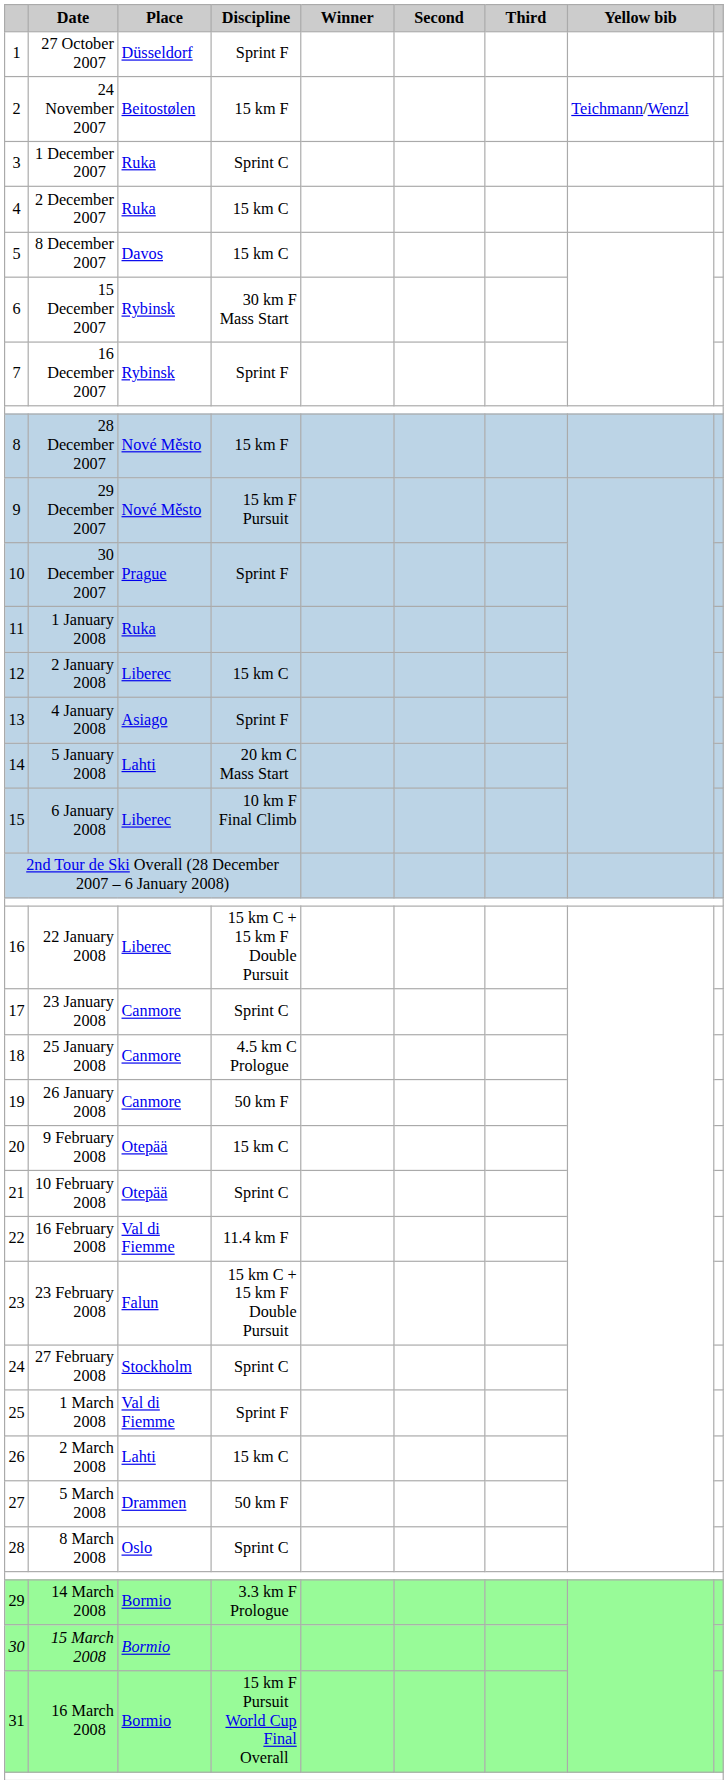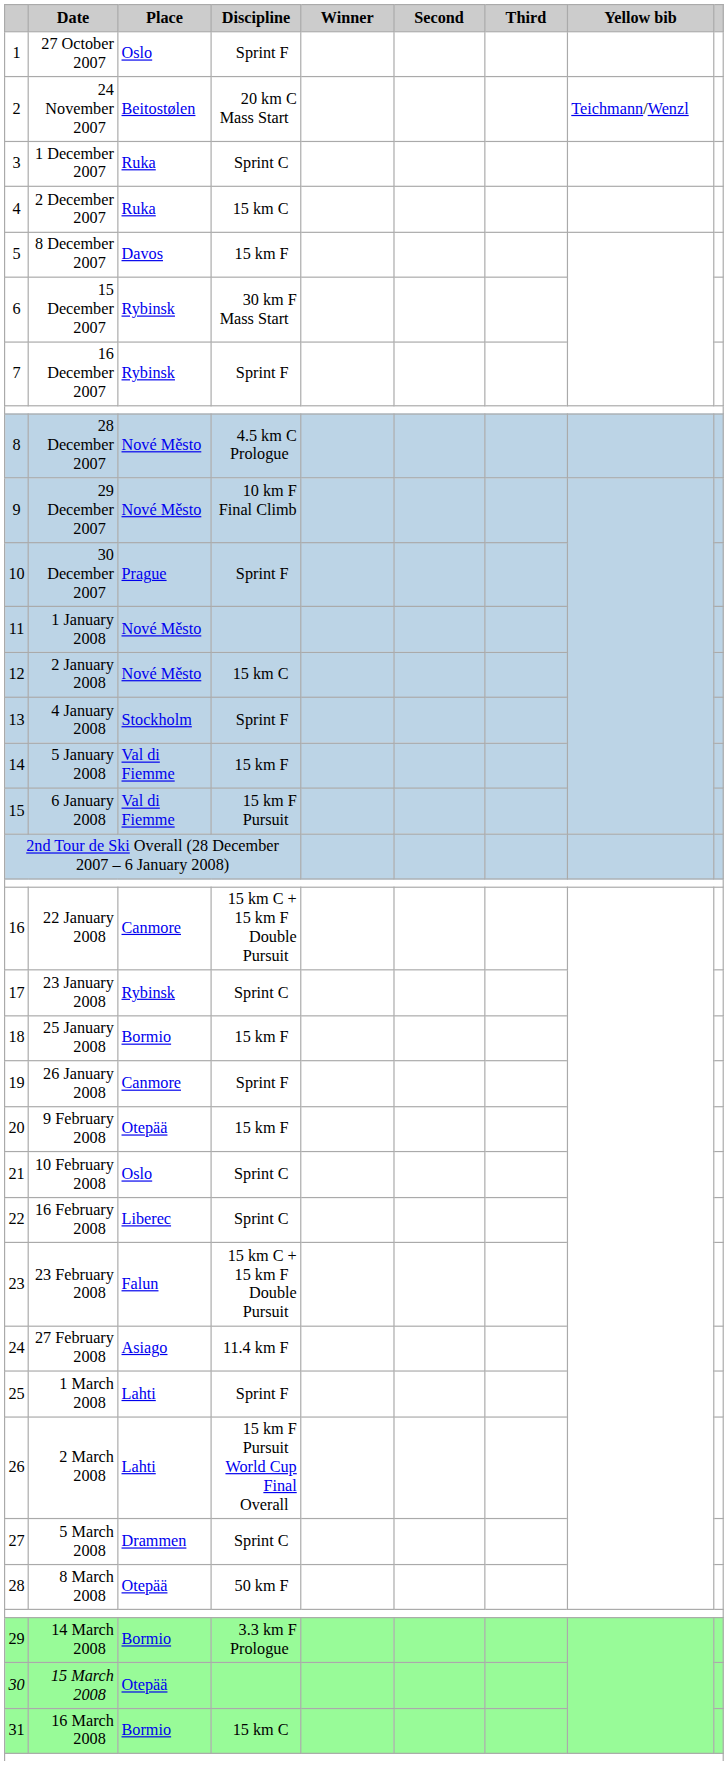 <table class="wikitable plainrowheaders" style="background:#fff; font-size:86%; line-height:16px; border:grey solid 1px; border-collapse:collapse;">
 <tr style="background:#ccc; text-align:center;">
 <th scope="col" style="background:#ccc; width=20 px;"></th>
 <th scope="col" style="background:#ccc; width:120px;">Date</th>
 <th scope="col" style="background:#ccc; width:120px;">Place</th>
 <th scope="col" style="background:#ccc; width:120px;">Discipline</th>
 <th scope="col" style="background:#ccc; width:200px;">Winner</th>
 <th scope="col" style="background:#ccc; width:200px;">Second</th>
 <th scope="col" style="background:#ccc; width:200px;">Third</th>
 <th scope="col" style="background:#ccc; width:200px;">Yellow bib</th>
 <th scope="col" style="background:#ccc; width:10px;"></th>
 </tr>
 <tr>
 <td align=center>1</td>
 <td align=right>27 October 2007  </td>
-<td> <a href='#'>Düsseldorf</a></td>
+<td> <a href='#'>Oslo</a></td>
 <td align=right>Sprint F  </td>
 <td></td>
 <td></td>
 <td></td>
 <td></td>
 <td></td>
 </tr>
 <tr>
 <td align=center>2</td>
 <td align=right>24 November 2007  </td>
 <td> <a href='#'>Beitostølen</a></td>
-<td align=right>15 km F  </td>
+<td align=right>20 km C Mass Start  </td>
 <td></td>
 <td></td>
 <td></td>
 <td> <a href='#'>Teichmann</a>/<a href='#'>Wenzl</a></td>
 <td></td>
 </tr>
 <tr>
 <td align=center>3</td>
 <td align=right>1 December 2007  </td>
 <td> <a href='#'>Ruka</a></td>
 <td align=right>Sprint C  </td>
 <td></td>
 <td></td>
 <td></td>
 <td></td>
 <td></td>
 </tr>
 <tr>
 <td align=center>4</td>
 <td align=right>2 December 2007  </td>
 <td> <a href='#'>Ruka</a></td>
 <td align=right>15 km C  </td>
 <td></td>
 <td></td>
 <td></td>
 <td></td>
 <td></td>
 </tr>
 <tr>
 <td align=center>5</td>
 <td align=right>8 December 2007  </td>
 <td> <a href='#'>Davos</a></td>
-<td align=right>15 km C  </td>
+<td align=right>15 km F  </td>
 <td></td>
 <td></td>
 <td></td>
 <td rowspan=3></td>
 <td></td>
 </tr>
 <tr>
 <td align=center>6</td>
 <td align=right>15 December 2007  </td>
 <td> <a href='#'>Rybinsk</a></td>
 <td align=right>30 km F Mass Start  </td>
 <td></td>
 <td></td>
 <td></td>
 <td></td>
 </tr>
 <tr>
 <td align=center>7</td>
 <td align=right>16 December 2007  </td>
 <td> <a href='#'>Rybinsk</a></td>
 <td align=right>Sprint F  </td>
 <td></td>
 <td></td>
 <td></td>
 <td></td>
 </tr>
 <tr>
 <td colspan="9"></td>
 </tr>
 <tr bgcolor=#BCD4E6>
 <td align=center>8</td>
 <td align=right>28 December 2007  </td>
 <td> <a href='#'>Nové Město</a></td>
-<td align=right>15 km F  </td>
+<td align=right>4.5 km C Prologue  </td>
 <td></td>
 <td></td>
 <td></td>
 <td></td>
 <td></td>
 </tr>
 <tr bgcolor=#BCD4E6>
 <td align=center>9</td>
 <td align=right>29 December 2007  </td>
 <td> <a href='#'>Nové Město</a></td>
-<td align=right>15 km F Pursuit  </td>
+<td align=right>10 km F Final Climb  </td>
 <td></td>
 <td></td>
 <td></td>
 <td rowspan=7></td>
 <td></td>
 </tr>
 <tr bgcolor=#BCD4E6>
 <td align=center>10</td>
 <td align=right>30 December 2007  </td>
 <td> <a href='#'>Prague</a></td>
 <td align=right>Sprint F  </td>
 <td></td>
 <td></td>
 <td></td>
 <td></td>
 </tr>
 <tr bgcolor=#BCD4E6>
 <td align=center>11</td>
 <td align=right>1 January 2008  </td>
-<td> <a href='#'>Ruka</a></td>
+<td> <a href='#'>Nové Město</a></td>
 <td align=right>  </td>
 <td></td>
 <td></td>
 <td></td>
 <td></td>
 </tr>
 <tr bgcolor=#BCD4E6>
 <td align=center>12</td>
 <td align=right>2 January 2008  </td>
-<td> <a href='#'>Liberec</a></td>
+<td> <a href='#'>Nové Město</a></td>
 <td align=right>15 km C  </td>
 <td></td>
 <td></td>
 <td></td>
 <td></td>
 </tr>
 <tr bgcolor=#BCD4E6>
 <td align=center>13</td>
 <td align=right>4 January 2008  </td>
-<td> <a href='#'>Asiago</a></td>
+<td> <a href='#'>Stockholm</a></td>
 <td align=right>Sprint F  </td>
 <td></td>
 <td></td>
 <td></td>
 <td></td>
 </tr>
 <tr bgcolor=#BCD4E6>
 <td align=center>14</td>
 <td align=right>5 January 2008  </td>
-<td> <a href='#'>Lahti</a></td>
-<td align=right>20 km C Mass Start  </td>
+<td> <a href='#'>Val di Fiemme</a></td>
+<td align=right>15 km F  </td>
 <td></td>
 <td></td>
 <td></td>
 <td></td>
 </tr>
 <tr bgcolor=#BCD4E6>
 <td align=center>15</td>
 <td align=right>6 January 2008  </td>
-<td> <a href='#'>Liberec</a></td>
-<td align=right>10 km F Final Climb  </td>
+<td> <a href='#'>Val di Fiemme</a></td>
+<td align=right>15 km F Pursuit  </td>
 <td></td>
 <td></td>
 <td></td>
 <td></td>
 </tr>
 <tr bgcolor=#BCD4E6>
 <td colspan=4 align=center><a href='#'>2nd Tour de Ski</a> Overall (28 December 2007 – 6 January 2008)</td>
 <td></td>
 <td></td>
 <td></td>
 <td></td>
 <td></td>
 </tr>
 <tr>
 <td colspan="9"></td>
 </tr>
 <tr>
 <td align=center>16</td>
 <td align=right>22 January 2008  </td>
-<td> <a href='#'>Liberec</a></td>
+<td> <a href='#'>Canmore</a></td>
 <td align=right>15 km C + 15 km F  <br>Double Pursuit  </td>
 <td></td>
 <td></td>
 <td></td>
 <td rowspan=13></td>
 <td></td>
 </tr>
 <tr>
 <td align=center>17</td>
 <td align=right>23 January 2008  </td>
-<td> <a href='#'>Canmore</a></td>
+<td> <a href='#'>Rybinsk</a></td>
 <td align=right>Sprint C  </td>
 <td></td>
 <td></td>
 <td></td>
 <td></td>
 </tr>
 <tr>
 <td align=center>18</td>
 <td align=right>25 January 2008  </td>
-<td> <a href='#'>Canmore</a></td>
-<td align=right>4.5 km C Prologue  </td>
+<td> <a href='#'>Bormio</a></td>
+<td align=right>15 km F  </td>
 <td></td>
 <td></td>
 <td></td>
 <td></td>
 </tr>
 <tr>
 <td align=center>19</td>
 <td align=right>26 January 2008  </td>
 <td> <a href='#'>Canmore</a></td>
-<td align=right>50 km F  </td>
+<td align=right>Sprint F  </td>
 <td></td>
 <td></td>
 <td></td>
 <td></td>
 </tr>
 <tr>
 <td align=center>20</td>
 <td align=right>9 February 2008  </td>
 <td> <a href='#'>Otepää</a></td>
-<td align=right>15 km C  </td>
+<td align=right>15 km F  </td>
 <td></td>
 <td></td>
 <td></td>
 <td></td>
 </tr>
 <tr>
 <td align=center>21</td>
 <td align=right>10 February 2008  </td>
-<td> <a href='#'>Otepää</a></td>
+<td> <a href='#'>Oslo</a></td>
 <td align=right>Sprint C  </td>
 <td></td>
 <td></td>
 <td></td>
 <td></td>
 </tr>
 <tr>
 <td align=center>22</td>
 <td align=right>16 February 2008  </td>
-<td> <a href='#'>Val di Fiemme</a></td>
-<td align=right>11.4 km F  </td>
+<td> <a href='#'>Liberec</a></td>
+<td align=right>Sprint C  </td>
 <td></td>
 <td></td>
 <td></td>
 <td></td>
 </tr>
 <tr>
 <td align=center>23</td>
 <td align=right>23 February 2008  </td>
 <td> <a href='#'>Falun</a></td>
 <td align=right>15 km C + 15 km F  <br>Double Pursuit  </td>
 <td></td>
 <td></td>
 <td></td>
 <td></td>
 </tr>
 <tr>
 <td align=center>24</td>
 <td align=right>27 February 2008  </td>
-<td> <a href='#'>Stockholm</a></td>
-<td align=right>Sprint C  </td>
+<td> <a href='#'>Asiago</a></td>
+<td align=right>11.4 km F  </td>
 <td></td>
 <td></td>
 <td></td>
 <td></td>
 </tr>
 <tr>
 <td align=center>25</td>
 <td align=right>1 March 2008  </td>
-<td> <a href='#'>Val di Fiemme</a></td>
+<td> <a href='#'>Lahti</a></td>
 <td align=right>Sprint F  </td>
 <td></td>
 <td></td>
 <td></td>
 <td></td>
 </tr>
 <tr>
 <td align=center>26</td>
 <td align=right>2 March 2008  </td>
 <td> <a href='#'>Lahti</a></td>
-<td align=right>15 km C  </td>
+<td align=right>15 km F Pursuit  <br><a href='#'>World Cup Final</a> Overall  </td>
 <td></td>
 <td></td>
 <td></td>
 <td></td>
 </tr>
 <tr>
 <td align=center>27</td>
 <td align=right>5 March 2008  </td>
 <td> <a href='#'>Drammen</a></td>
-<td align=right>50 km F  </td>
+<td align=right>Sprint C  </td>
 <td></td>
 <td></td>
 <td></td>
 <td></td>
 </tr>
 <tr>
 <td align=center>28</td>
 <td align=right>8 March 2008  </td>
-<td> <a href='#'>Oslo</a></td>
-<td align=right>Sprint C  </td>
+<td> <a href='#'>Otepää</a></td>
+<td align=right>50 km F  </td>
 <td></td>
 <td></td>
 <td></td>
 <td></td>
 </tr>
 <tr>
 <td colspan="9"></td>
 </tr>
 <tr bgcolor="#98FB98">
 <td align=center>29</td>
 <td align=right>14 March 2008  </td>
 <td> <a href='#'>Bormio</a></td>
 <td align=right>3.3 km F Prologue  </td>
 <td></td>
 <td></td>
 <td></td>
 <td rowspan=3></td>
 <td></td>
 </tr>
 <tr bgcolor="#98FB98">
 <td align=center><em>30</em></td>
 <td align=right><em>15 March 2008</em>  </td>
-<td><em> <a href='#'>Bormio</a></em></td>
+<td> <a href='#'>Otepää</a></td>
 <td align=right>  </td>
 <td><em></em></td>
 <td><em></em></td>
 <td><em></em></td>
 <td></td>
 </tr>
 <tr bgcolor="#98FB98">
 <td align=center>31</td>
 <td align=right>16 March 2008  </td>
 <td> <a href='#'>Bormio</a></td>
-<td align=right>15 km F Pursuit  <br><a href='#'>World Cup Final</a> Overall  </td>
+<td align=right>15 km C  </td>
 <td></td>
 <td></td>
 <td></td>
 <td></td>
 </tr>
 <tr>
 <td colspan="9"></td>
 </tr>
 </table>
